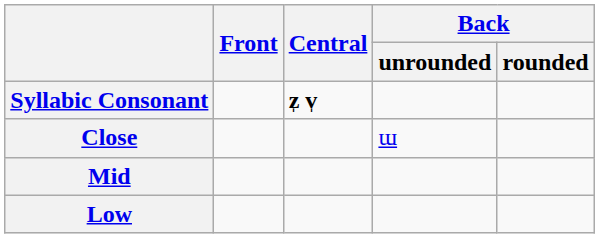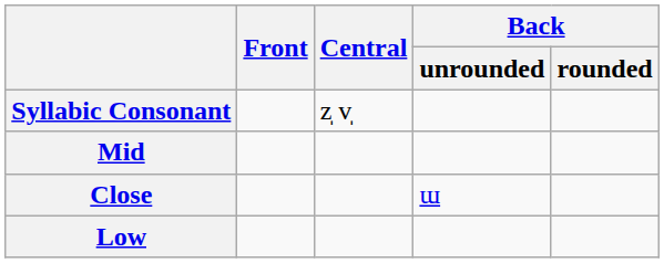 <table class="wikitable">
 <tr>
 <th rowspan="2"></th>
 <th rowspan="2"><a href='#'>Front</a></th>
 <th rowspan="2"><a href='#'>Central</a></th>
 <th colspan="2"><a href='#'>Back</a></th>
 </tr>
 <tr>
 <th>unrounded</th>
 <th>rounded</th>
 </tr>
 <tr>
 <th><a href='#'>Syllabic Consonant</a></th>
 <td></td>
-<td><strong>z̩ v̩</strong></td>
+<td>z̩ v̩</td>
+<td></td>
+<td></td>
+</tr>
+<tr>
+<th><strong><a href='#'>Mid</a></strong></th>
+<td></td>
+<td></td>
 <td></td>
 <td></td>
 </tr>
 <tr>
 <th><strong><a href='#'>Close</a></strong></th>
 <td></td>
 <td></td>
 <td><a href='#'>ɯ</a></td>
 <td></td>
 </tr>
 <tr>
-<th><strong><a href='#'>Mid</a></strong></th>
-<td></td>
-<td></td>
-<td></td>
-<td></td>
-</tr>
-<tr>
 <th><strong><a href='#'>Low</a></strong></th>
 <td></td>
 <td></td>
 <td></td>
 <td></td>
 </tr>
 </table>
